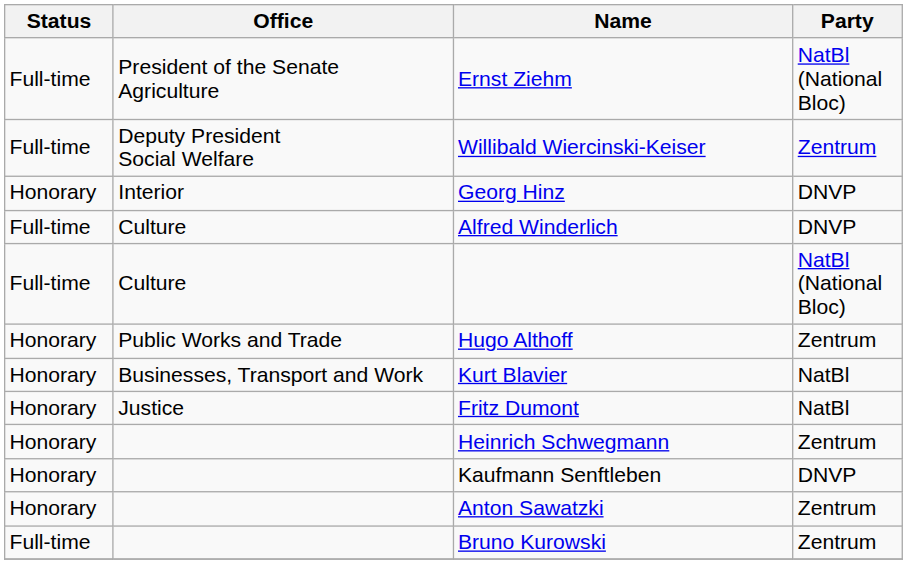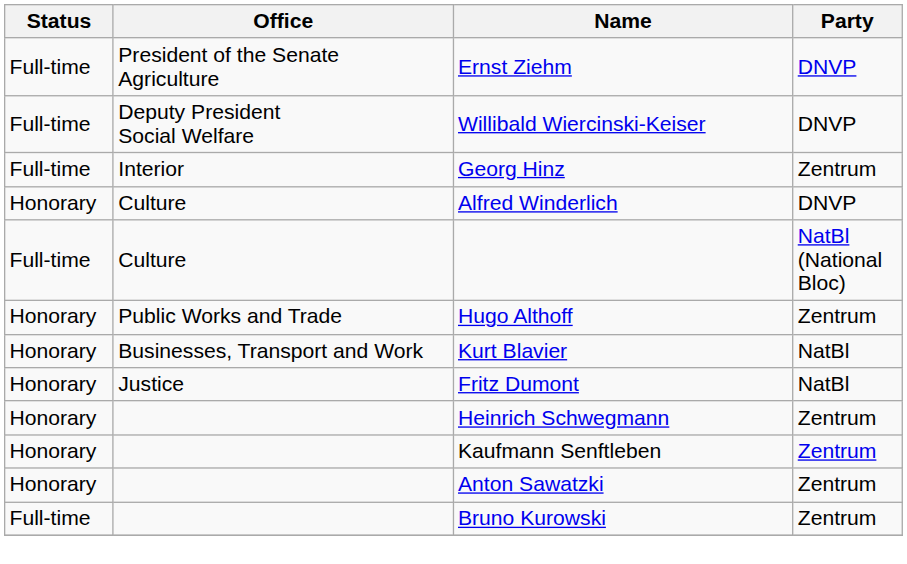 <table class="wikitable">
 <tr class="hintergrundfarbe8">
 <th style="width:75px">Status</th>
 <th style="width:250px">Office</th>
 <th style="width:250px">Name</th>
 <th style="width:75px">Party</th>
 </tr>
 <tr>
 <td>Full-time</td>
 <td>President of the Senate<br> Agriculture</td>
 <td><a href='#'>Ernst Ziehm</a></td>
-<td><a href='#'>NatBl</a> (National Bloc)</td>
+<td><a href='#'>DNVP</a></td>
 </tr>
 <tr>
 <td>Full-time</td>
 <td>Deputy President<br> Social Welfare</td>
 <td><a href='#'>Willibald Wiercinski-Keiser</a></td>
-<td><a href='#'>Zentrum</a></td>
-</tr>
-<tr>
-<td>Honorary</td>
-<td>Interior</td>
-<td><a href='#'>Georg Hinz</a></td>
 <td>DNVP</td>
 </tr>
 <tr>
 <td>Full-time</td>
+<td>Interior</td>
+<td><a href='#'>Georg Hinz</a></td>
+<td>Zentrum</td>
+</tr>
+<tr>
+<td>Honorary</td>
 <td>Culture</td>
 <td><a href='#'>Alfred Winderlich</a></td>
 <td>DNVP</td>
 </tr>
 <tr>
 <td>Full-time</td>
 <td>Culture</td>
 <td></td>
 <td><a href='#'>NatBl</a> (National Bloc)</td>
 </tr>
 <tr>
 <td>Honorary</td>
 <td>Public Works and Trade</td>
 <td><a href='#'>Hugo Althoff</a></td>
 <td>Zentrum</td>
 </tr>
 <tr>
 <td>Honorary</td>
 <td>Businesses, Transport and Work</td>
 <td><a href='#'>Kurt Blavier</a></td>
 <td>NatBl</td>
 </tr>
 <tr>
 <td>Honorary</td>
 <td>Justice</td>
 <td><a href='#'>Fritz Dumont</a></td>
 <td>NatBl</td>
 </tr>
 <tr>
 <td>Honorary</td>
 <td></td>
 <td><a href='#'>Heinrich Schwegmann</a></td>
 <td>Zentrum</td>
 </tr>
 <tr>
 <td>Honorary</td>
 <td></td>
 <td>Kaufmann Senftleben</td>
-<td>DNVP</td>
+<td><a href='#'>Zentrum</a></td>
 </tr>
 <tr>
 <td>Honorary</td>
 <td></td>
 <td><a href='#'>Anton Sawatzki</a></td>
 <td>Zentrum</td>
 </tr>
 <tr>
 <td>Full-time</td>
 <td></td>
 <td><a href='#'>Bruno Kurowski</a></td>
 <td>Zentrum</td>
 </tr>
 <tr>
 </tr>
 </table>
